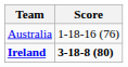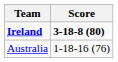 <table class="wikitable">
 <tr>
 <th>Team</th>
 <th>Score</th>
 </tr>
 <tr>
+<td><strong> <a href='#'>Ireland</a></strong></td>
+<td><strong>3-18-8 (80)</strong></td>
+</tr>
+<tr>
 <td> <a href='#'>Australia</a></td>
 <td>1-18-16 (76)</td>
 </tr>
-<tr>
-<td><strong> <a href='#'>Ireland</a></strong></td>
-<td><strong>3-18-8 (80)</strong></td>
-</tr>
 </table>
